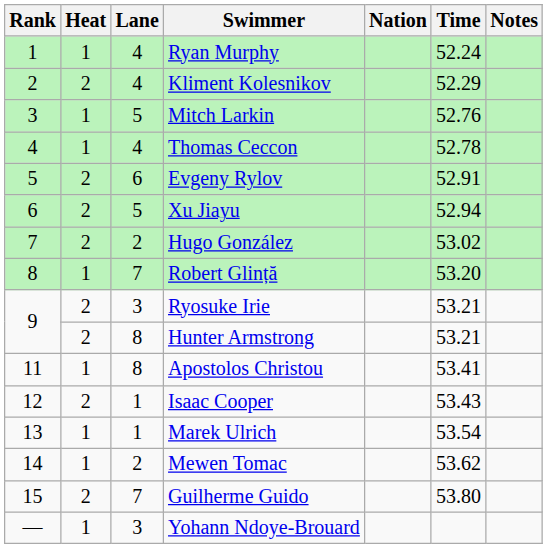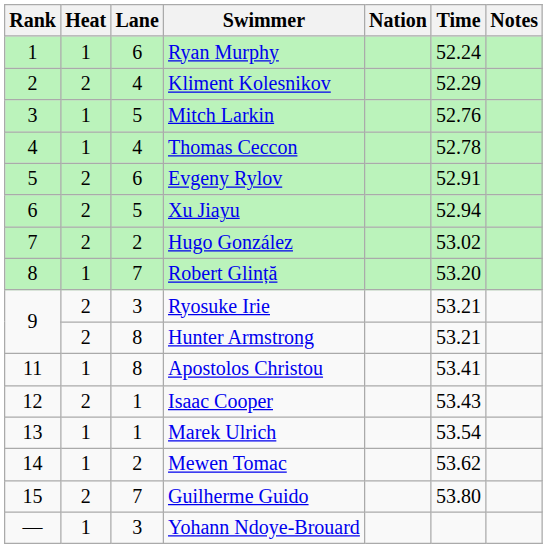 <table class="wikitable sortable" style="text-align:center">
 <tr>
 <th>Rank</th>
 <th>Heat</th>
 <th>Lane</th>
 <th>Swimmer</th>
 <th>Nation</th>
 <th>Time</th>
 <th>Notes</th>
 </tr>
 <tr bgcolor=bbf3bb>
 <td>1</td>
 <td>1</td>
-<td>4</td>
+<td>6</td>
 <td align=left><a href='#'>Ryan Murphy</a></td>
 <td align=left></td>
 <td>52.24</td>
 <td></td>
 </tr>
 <tr bgcolor=bbf3bb>
 <td>2</td>
 <td>2</td>
 <td>4</td>
 <td align=left><a href='#'>Kliment Kolesnikov</a></td>
 <td align=left></td>
 <td>52.29</td>
 <td></td>
 </tr>
 <tr bgcolor=bbf3bb>
 <td>3</td>
 <td>1</td>
 <td>5</td>
 <td align=left><a href='#'>Mitch Larkin</a></td>
 <td align=left></td>
 <td>52.76</td>
 <td></td>
 </tr>
 <tr bgcolor=bbf3bb>
 <td>4</td>
 <td>1</td>
 <td>4</td>
 <td align=left><a href='#'>Thomas Ceccon</a></td>
 <td align=left></td>
 <td>52.78</td>
 <td></td>
 </tr>
 <tr bgcolor=bbf3bb>
 <td>5</td>
 <td>2</td>
 <td>6</td>
 <td align=left><a href='#'>Evgeny Rylov</a></td>
 <td align=left></td>
 <td>52.91</td>
 <td></td>
 </tr>
 <tr bgcolor=bbf3bb>
 <td>6</td>
 <td>2</td>
 <td>5</td>
 <td align=left><a href='#'>Xu Jiayu</a></td>
 <td align=left></td>
 <td>52.94</td>
 <td></td>
 </tr>
 <tr bgcolor=bbf3bb>
 <td>7</td>
 <td>2</td>
 <td>2</td>
 <td align=left><a href='#'>Hugo González</a></td>
 <td align=left></td>
 <td>53.02</td>
 <td></td>
 </tr>
 <tr bgcolor=bbf3bb>
 <td>8</td>
 <td>1</td>
 <td>7</td>
 <td align=left><a href='#'>Robert Glință</a></td>
 <td align=left></td>
 <td>53.20</td>
 <td></td>
 </tr>
 <tr>
 <td rowspan=2>9</td>
 <td>2</td>
 <td>3</td>
 <td align=left><a href='#'>Ryosuke Irie</a></td>
 <td align=left></td>
 <td>53.21</td>
 <td></td>
 </tr>
 <tr>
 <td>2</td>
 <td>8</td>
 <td align=left><a href='#'>Hunter Armstrong</a></td>
 <td align=left></td>
 <td>53.21</td>
 <td></td>
 </tr>
 <tr>
 <td>11</td>
 <td>1</td>
 <td>8</td>
 <td align=left><a href='#'>Apostolos Christou</a></td>
 <td align=left></td>
 <td>53.41</td>
 <td></td>
 </tr>
 <tr>
 <td>12</td>
 <td>2</td>
 <td>1</td>
 <td align=left><a href='#'>Isaac Cooper</a></td>
 <td align=left></td>
 <td>53.43</td>
 <td></td>
 </tr>
 <tr>
 <td>13</td>
 <td>1</td>
 <td>1</td>
 <td align=left><a href='#'>Marek Ulrich</a></td>
 <td align=left></td>
 <td>53.54</td>
 <td></td>
 </tr>
 <tr>
 <td>14</td>
 <td>1</td>
 <td>2</td>
 <td align=left><a href='#'>Mewen Tomac</a></td>
 <td align=left></td>
 <td>53.62</td>
 <td></td>
 </tr>
 <tr>
 <td>15</td>
 <td>2</td>
 <td>7</td>
 <td align=left><a href='#'>Guilherme Guido</a></td>
 <td align=left></td>
 <td>53.80</td>
 <td></td>
 </tr>
 <tr>
 <td data-sort-value=16>—</td>
 <td>1</td>
 <td>3</td>
 <td align=left><a href='#'>Yohann Ndoye-Brouard</a></td>
 <td align=left></td>
 <td data-sort-value=99.99></td>
 <td></td>
 </tr>
 </table>
